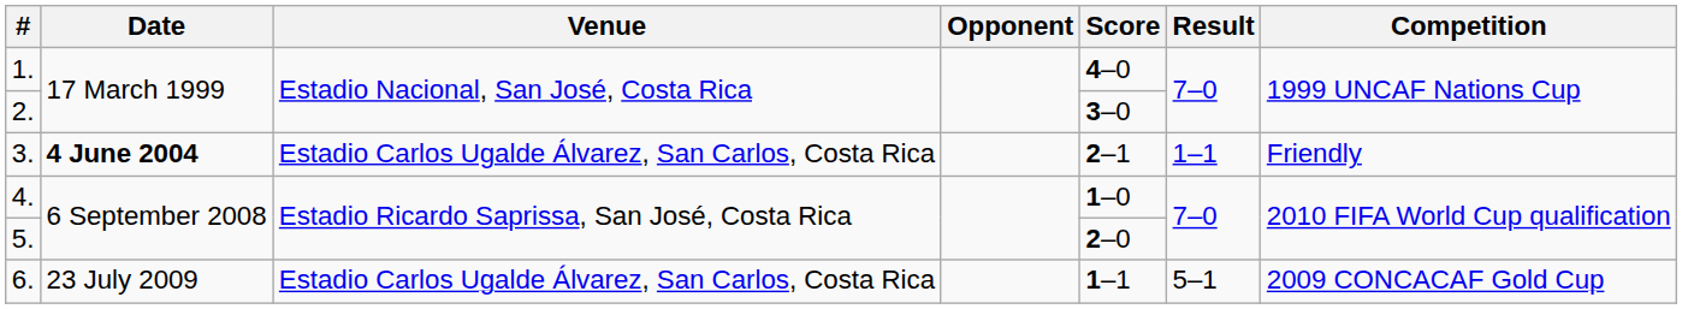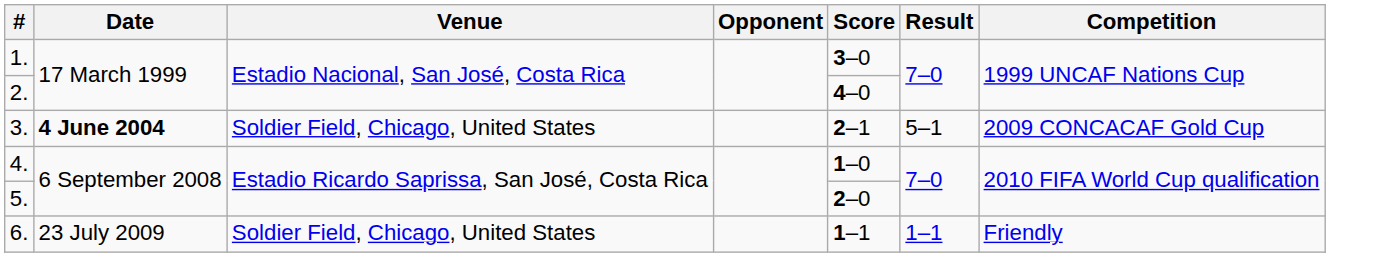 <table class="wikitable">
 <tr>
 <th>#</th>
 <th>Date</th>
 <th>Venue</th>
 <th>Opponent</th>
 <th>Score</th>
 <th>Result</th>
 <th>Competition</th>
 </tr>
 <tr>
 <td>1.</td>
 <td rowspan=2>17 March 1999</td>
 <td rowspan=2><a href='#'>Estadio Nacional</a>, <a href='#'>San José</a>, <a href='#'>Costa Rica</a></td>
 <td rowspan=2></td>
-<td><strong>4</strong>–0</td>
+<td><strong>3</strong>–0</td>
 <td rowspan=2><a href='#'>7–0</a></td>
 <td rowspan=2><a href='#'>1999 UNCAF Nations Cup</a></td>
 </tr>
 <tr>
 <td>2.</td>
-<td><strong>3</strong>–0</td>
+<td><strong>4</strong>–0</td>
 </tr>
 <tr>
 <td>3.</td>
 <td><strong>4 June 2004</strong></td>
-<td><a href='#'>Estadio Carlos Ugalde Álvarez</a>, <a href='#'>San Carlos</a>, Costa Rica</td>
+<td><a href='#'>Soldier Field</a>, <a href='#'>Chicago</a>, United States</td>
 <td></td>
 <td><strong>2</strong>–1</td>
-<td><a href='#'>1–1</a></td>
-<td><a href='#'>Friendly</a></td>
+<td>5–1</td>
+<td><a href='#'>2009 CONCACAF Gold Cup</a></td>
 </tr>
 <tr>
 <td>4.</td>
 <td rowspan=2>6 September 2008</td>
 <td rowspan=2><a href='#'>Estadio Ricardo Saprissa</a>, San José, Costa Rica</td>
 <td rowspan=2></td>
 <td><strong>1</strong>–0</td>
 <td rowspan=2><a href='#'>7–0</a></td>
 <td rowspan=2><a href='#'>2010 FIFA World Cup qualification</a></td>
 </tr>
 <tr>
 <td>5.</td>
 <td><strong>2</strong>–0</td>
 </tr>
 <tr>
 <td>6.</td>
 <td>23 July 2009</td>
-<td><a href='#'>Estadio Carlos Ugalde Álvarez</a>, <a href='#'>San Carlos</a>, Costa Rica</td>
+<td><a href='#'>Soldier Field</a>, <a href='#'>Chicago</a>, United States</td>
 <td></td>
 <td><strong>1</strong>–1</td>
-<td>5–1</td>
-<td><a href='#'>2009 CONCACAF Gold Cup</a></td>
+<td><a href='#'>1–1</a></td>
+<td><a href='#'>Friendly</a></td>
 </tr>
 </table>
